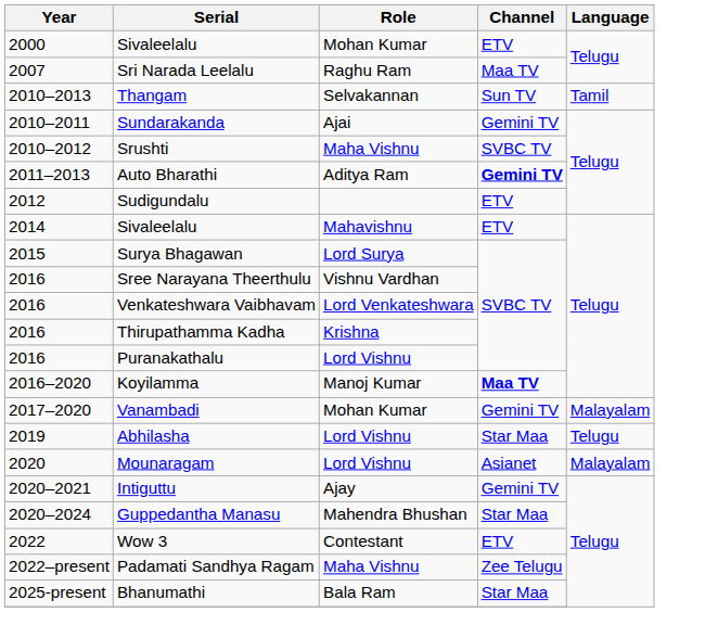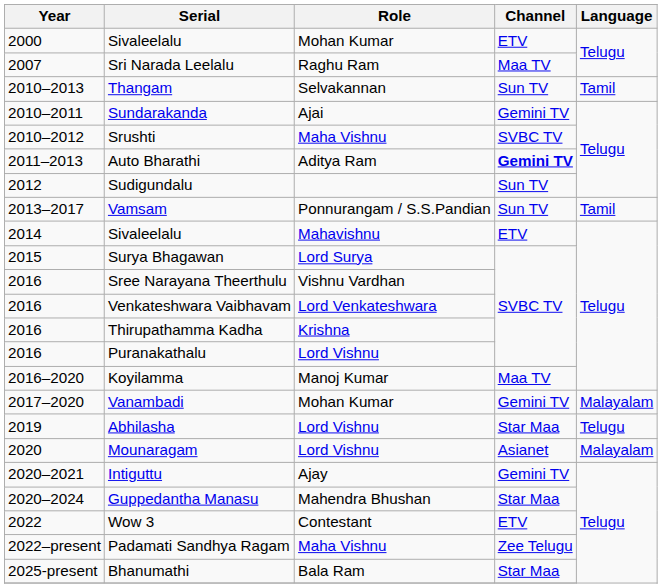 <table class="wikitable">
 <tr style="text-align:center;">
 <th>Year</th>
 <th>Serial</th>
 <th>Role</th>
 <th>Channel</th>
 <th>Language</th>
 </tr>
 <tr>
 <td>2000</td>
 <td>Sivaleelalu</td>
 <td>Mohan Kumar</td>
 <td><a href='#'>ETV</a></td>
 <td rowspan=2><a href='#'>Telugu</a></td>
 </tr>
 <tr>
 <td>2007</td>
 <td>Sri Narada Leelalu</td>
 <td>Raghu Ram</td>
 <td><a href='#'>Maa TV</a></td>
 </tr>
 <tr>
 <td>2010–2013</td>
 <td><a href='#'>Thangam</a></td>
 <td>Selvakannan</td>
 <td><a href='#'>Sun TV</a></td>
 <td><a href='#'>Tamil</a></td>
 </tr>
 <tr>
 <td>2010–2011</td>
 <td><a href='#'>Sundarakanda</a></td>
 <td>Ajai</td>
 <td><a href='#'>Gemini TV</a></td>
 <td rowspan=4><a href='#'>Telugu</a></td>
 </tr>
 <tr>
 <td>2010–2012</td>
 <td>Srushti</td>
 <td><a href='#'>Maha Vishnu</a></td>
 <td><a href='#'>SVBC TV</a></td>
 </tr>
 <tr>
 <td>2011–2013</td>
 <td>Auto Bharathi</td>
 <td>Aditya Ram</td>
 <td><strong><a href='#'>Gemini TV</a></strong></td>
 </tr>
 <tr>
 <td>2012</td>
 <td>Sudigundalu</td>
 <td></td>
-<td><a href='#'>ETV</a></td>
+<td><a href='#'>Sun TV</a></td>
+</tr>
+<tr>
+<td>2013–2017</td>
+<td><a href='#'>Vamsam</a></td>
+<td>Ponnurangam / S.S.Pandian</td>
+<td><a href='#'>Sun TV</a></td>
+<td><a href='#'>Tamil</a></td>
 </tr>
 <tr>
 <td>2014</td>
 <td>Sivaleelalu</td>
 <td><a href='#'>Mahavishnu</a></td>
 <td><a href='#'>ETV</a></td>
 <td rowspan=7><a href='#'>Telugu</a></td>
 </tr>
 <tr>
 <td>2015</td>
 <td>Surya Bhagawan</td>
 <td><a href='#'>Lord Surya</a></td>
 <td rowspan=5><a href='#'>SVBC TV</a></td>
 </tr>
 <tr>
 <td>2016</td>
 <td>Sree Narayana Theerthulu</td>
 <td>Vishnu Vardhan</td>
 </tr>
 <tr>
 <td>2016</td>
 <td>Venkateshwara Vaibhavam</td>
 <td><a href='#'>Lord Venkateshwara</a></td>
 </tr>
 <tr>
 <td>2016</td>
 <td>Thirupathamma Kadha</td>
 <td><a href='#'>Krishna</a></td>
 </tr>
 <tr>
 <td>2016</td>
 <td>Puranakathalu</td>
 <td><a href='#'>Lord Vishnu</a></td>
 </tr>
 <tr>
 <td>2016–2020</td>
 <td>Koyilamma</td>
 <td>Manoj Kumar</td>
-<td><strong><a href='#'>Maa TV</a></strong></td>
+<td><a href='#'>Maa TV</a></td>
 </tr>
 <tr>
 <td>2017–2020</td>
 <td><a href='#'>Vanambadi</a></td>
 <td>Mohan Kumar</td>
 <td><a href='#'>Gemini TV</a></td>
 <td><a href='#'>Malayalam</a></td>
 </tr>
 <tr>
 <td>2019</td>
 <td><a href='#'>Abhilasha</a></td>
 <td><a href='#'>Lord Vishnu</a></td>
 <td><a href='#'>Star Maa</a></td>
 <td><a href='#'>Telugu</a></td>
 </tr>
 <tr>
 <td>2020</td>
 <td><a href='#'>Mounaragam</a></td>
 <td><a href='#'>Lord Vishnu</a></td>
 <td><a href='#'>Asianet</a></td>
 <td><a href='#'>Malayalam</a></td>
 </tr>
 <tr>
 <td>2020–2021</td>
 <td><a href='#'>Intiguttu</a></td>
 <td>Ajay</td>
 <td><a href='#'>Gemini TV</a></td>
 <td rowspan=6><a href='#'>Telugu</a></td>
 </tr>
 <tr>
 <td>2020–2024</td>
 <td><a href='#'>Guppedantha Manasu</a></td>
 <td>Mahendra Bhushan</td>
 <td><a href='#'>Star Maa</a></td>
 </tr>
 <tr>
 <td>2022</td>
 <td>Wow 3</td>
 <td>Contestant</td>
 <td><a href='#'>ETV</a></td>
 </tr>
 <tr>
 <td>2022–present</td>
 <td>Padamati Sandhya Ragam</td>
 <td><a href='#'>Maha Vishnu</a></td>
 <td><a href='#'>Zee Telugu</a></td>
 </tr>
 <tr>
 <td>2025-present</td>
 <td>Bhanumathi</td>
 <td>Bala Ram</td>
 <td><a href='#'>Star Maa</a></td>
 </tr>
 <tr>
 </tr>
 </table>
